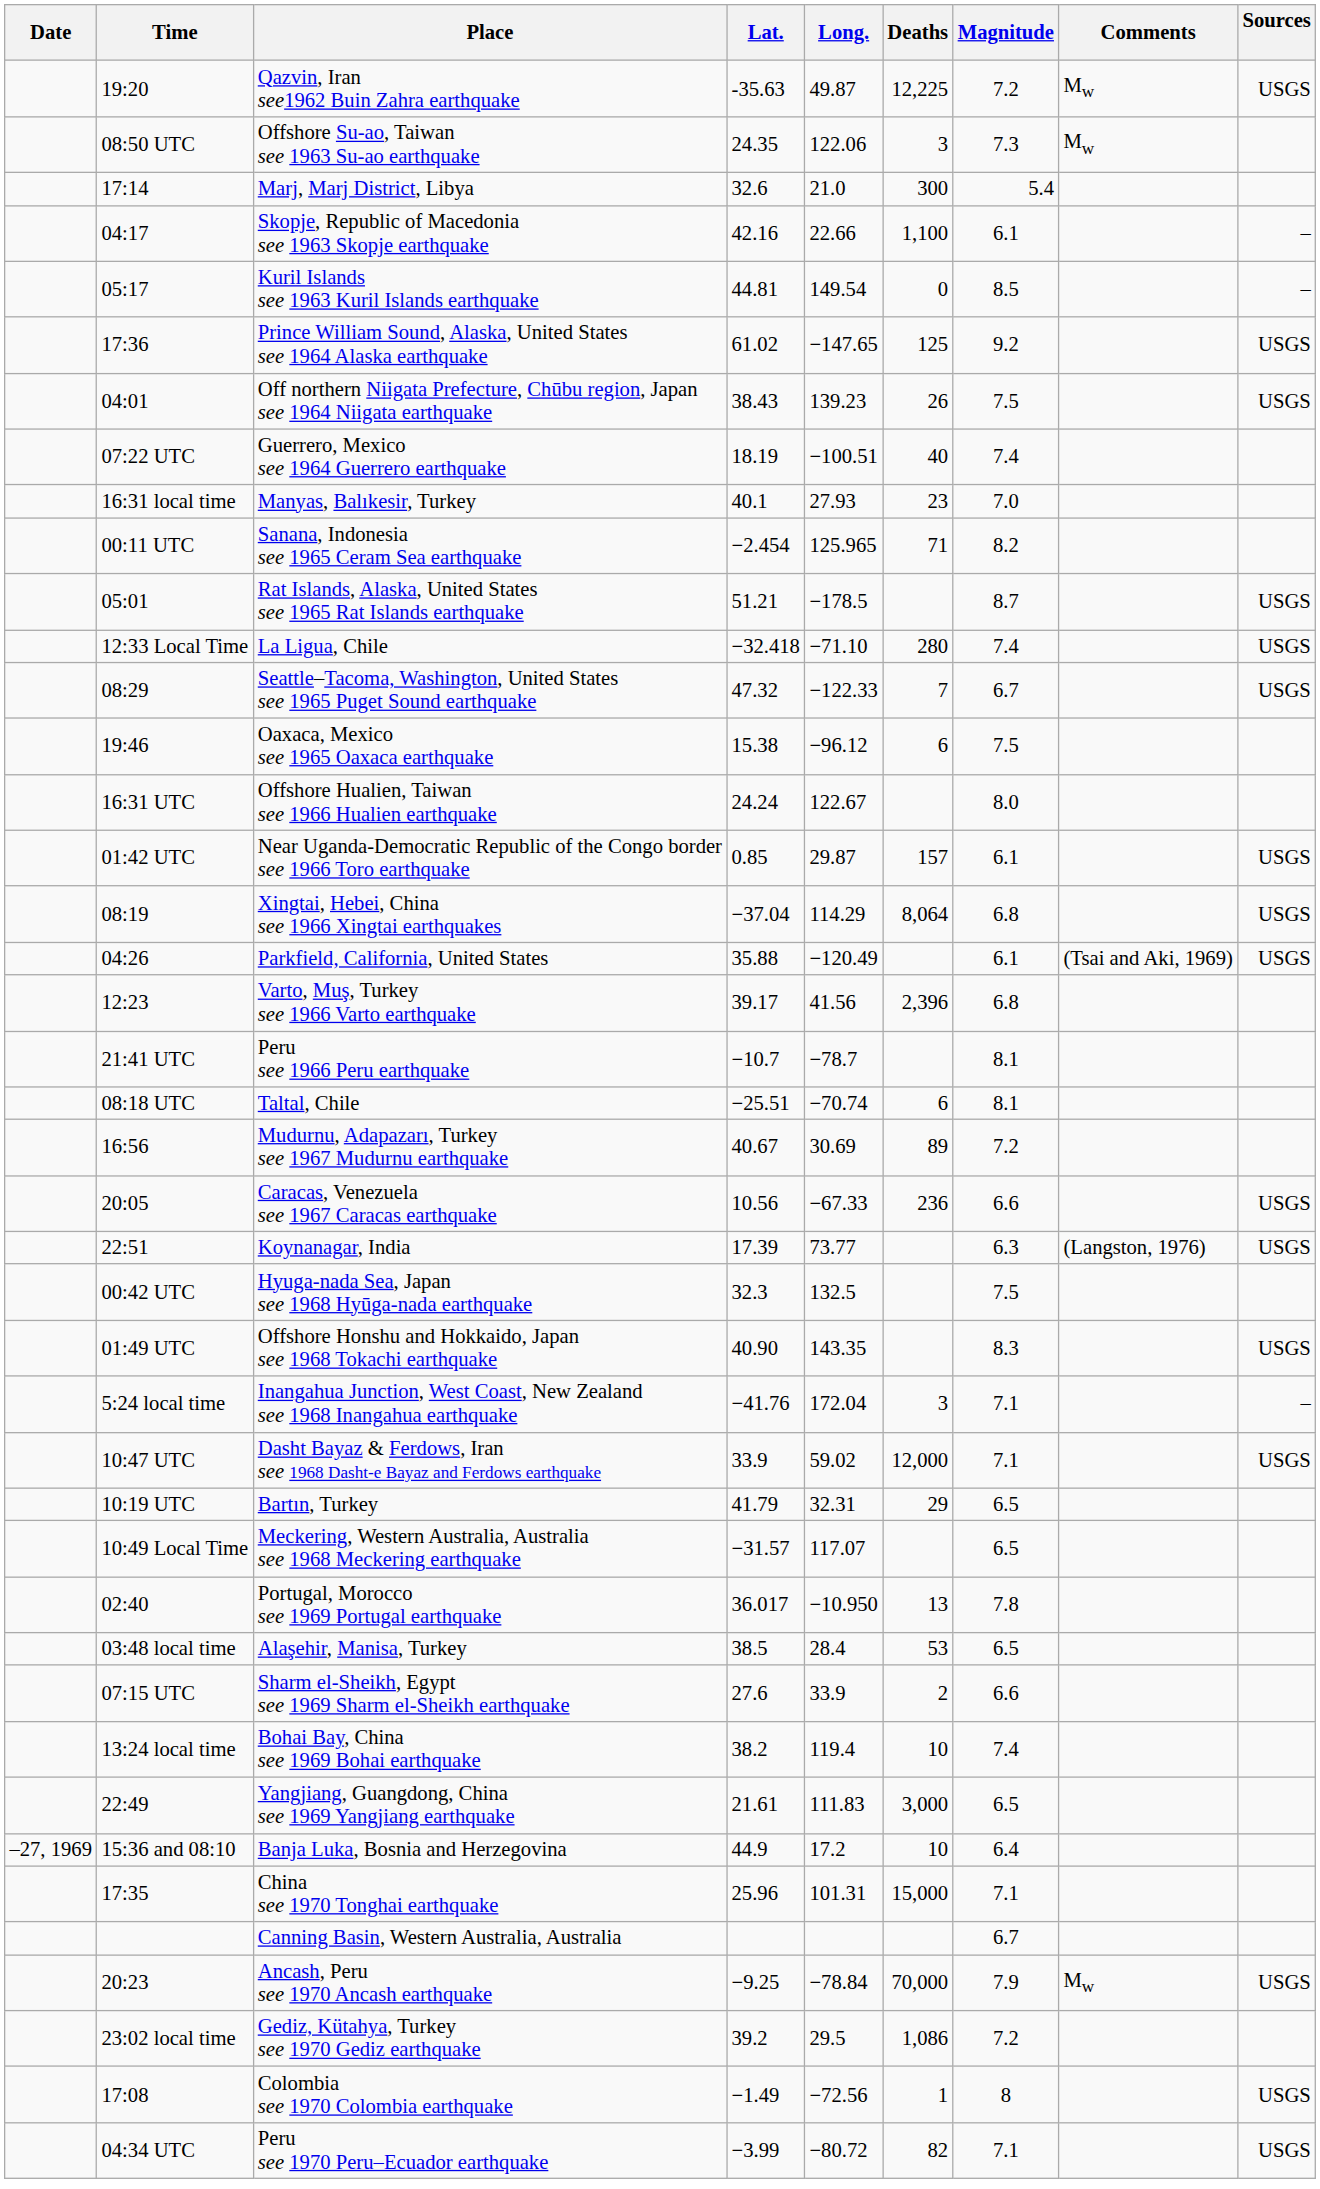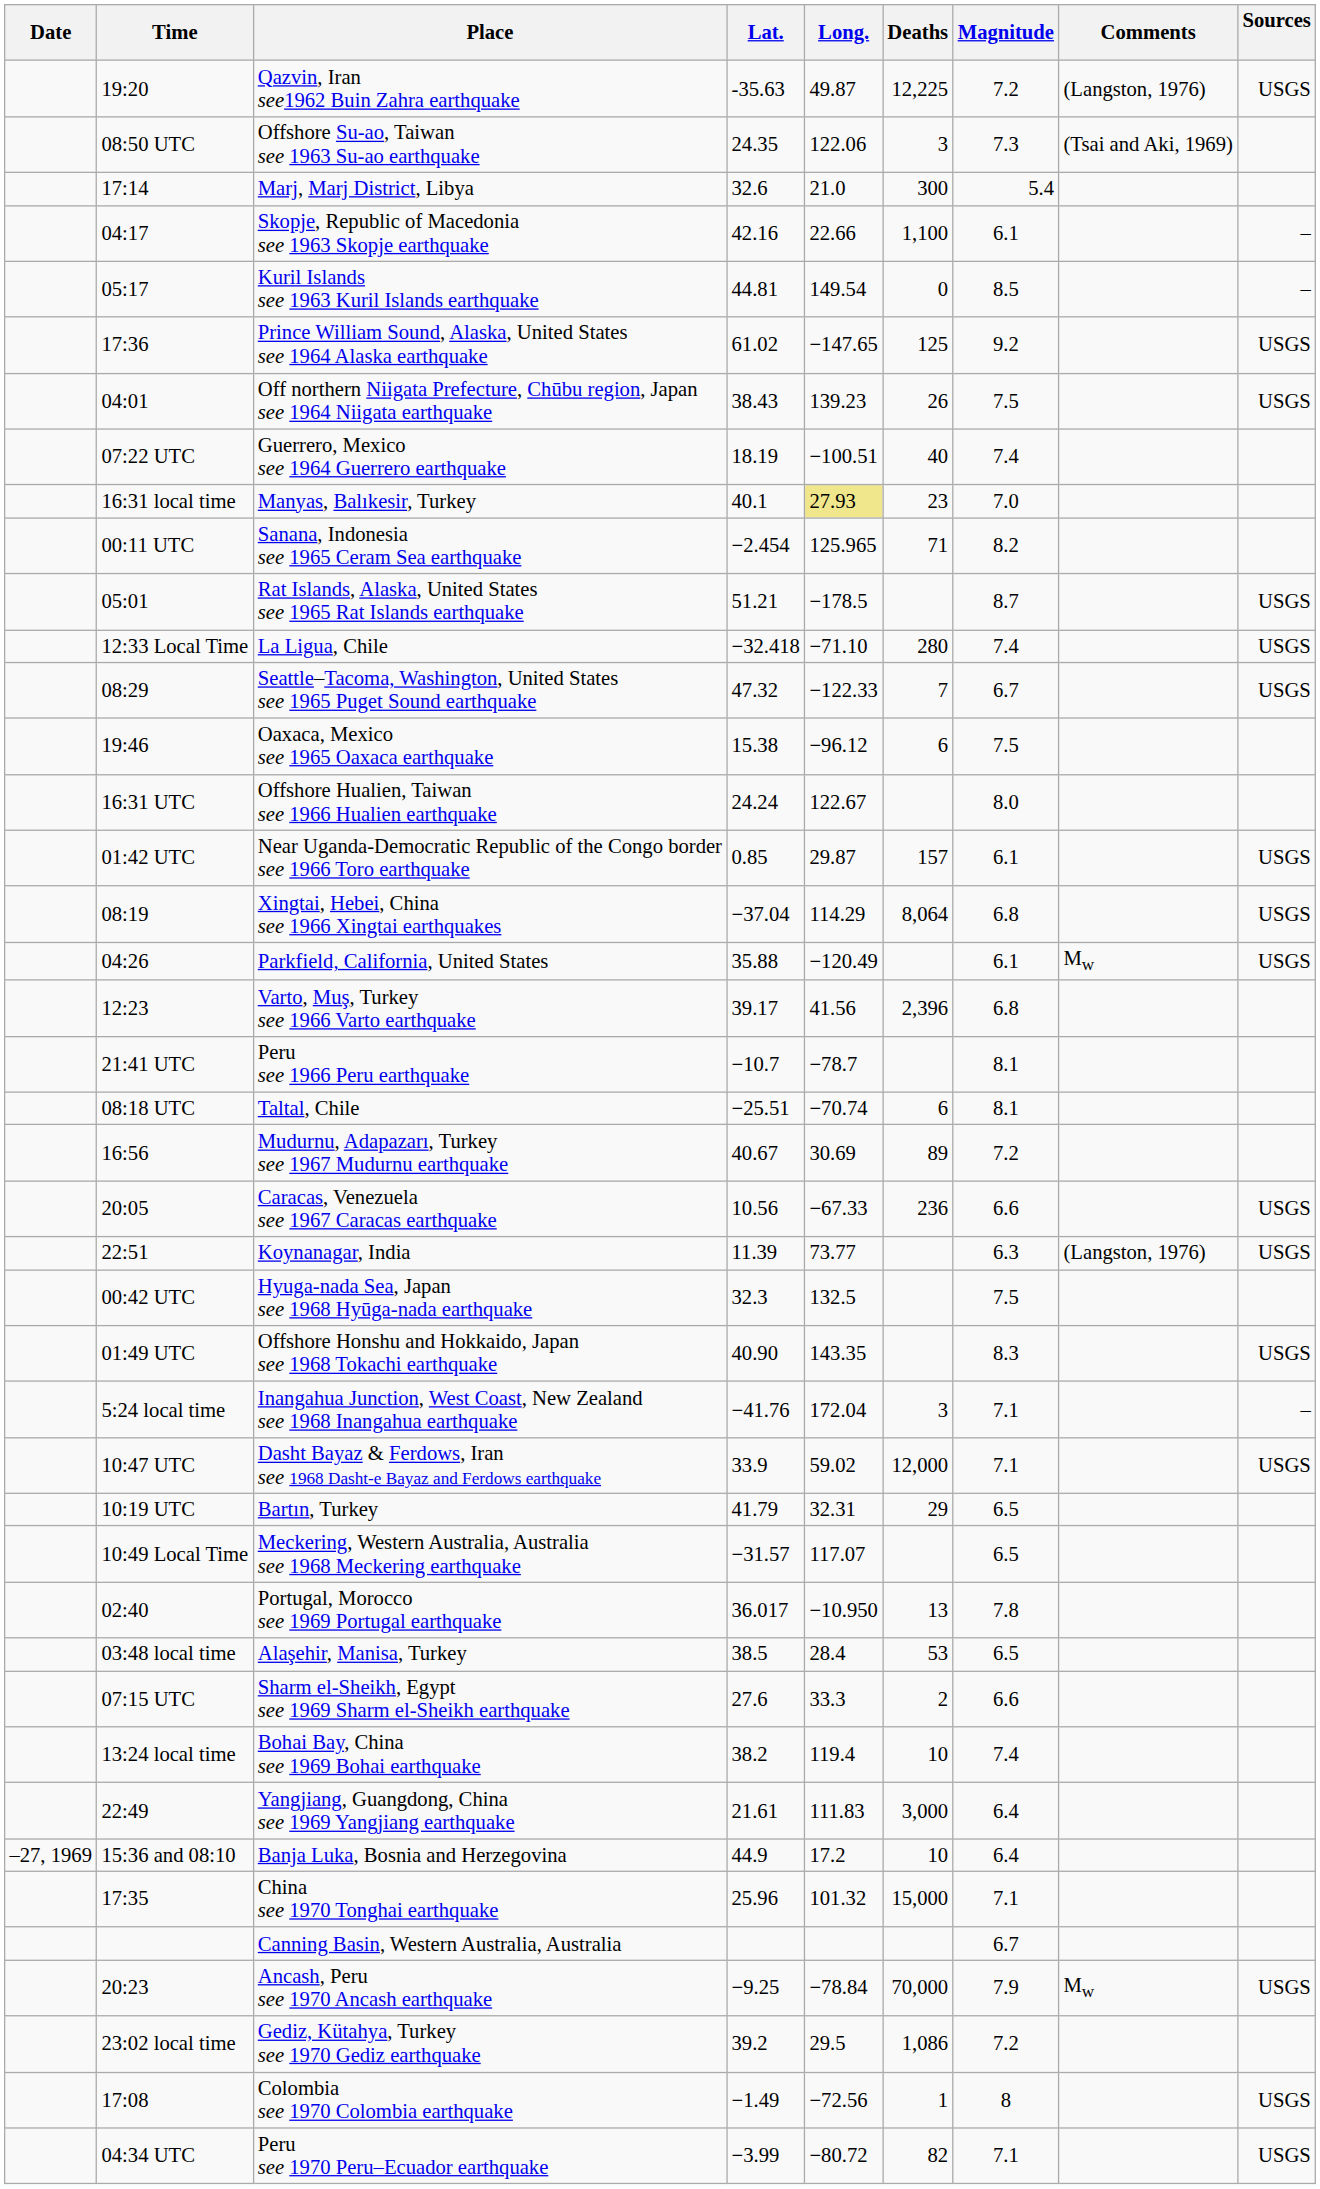 <table class="wikitable sortable">
 <tr>
 <th>Date</th>
 <th>Time</th>
 <th>Place</th>
 <th><a href='#'>Lat.</a></th>
 <th><a href='#'>Long.</a></th>
 <th> Deaths <br></th>
 <th> <a href='#'>Magnitude</a> <br></th>
 <th>Comments</th>
 <th>Sources <br> </th>
 </tr>
 <tr>
 <td></td>
 <td>19:20</td>
 <td><a href='#'>Qazvin</a>, Iran <br><em>see</em><a href='#'>1962 Buin Zahra earthquake</a></td>
 <td>-35.63</td>
 <td>49.87</td>
 <td align="right">12,225</td>
 <td align="center">7.2</td>
-<td>M<sub>w</sub></td>
+<td> (Langston, 1976)</td>
 <td align="right">USGS</td>
 </tr>
 <tr>
 <td></td>
 <td>08:50 UTC</td>
 <td>Offshore <a href='#'>Su-ao</a>, Taiwan<br><em>see</em> <a href='#'>1963 Su-ao earthquake</a></td>
 <td>24.35</td>
 <td>122.06</td>
 <td align="right">3</td>
 <td align="center">7.3</td>
-<td>M<sub>w</sub></td>
+<td> (Tsai and Aki, 1969)</td>
 <td align="right"></td>
 </tr>
 <tr>
 <td></td>
 <td>17:14</td>
 <td><a href='#'>Marj</a>, <a href='#'>Marj District</a>, Libya</td>
 <td>32.6</td>
 <td>21.0</td>
 <td align="right">300</td>
 <td align="right">5.4</td>
 <td></td>
 <td align="right"></td>
 </tr>
 <tr>
 <td></td>
 <td>04:17</td>
 <td><a href='#'>Skopje</a>, Republic of Macedonia <br><em>see</em> <a href='#'>1963 Skopje earthquake</a></td>
 <td>42.16</td>
 <td>22.66</td>
 <td align="right">1,100</td>
 <td align="center">6.1</td>
 <td></td>
 <td align="right">–</td>
 </tr>
 <tr>
 <td></td>
 <td>05:17</td>
 <td><a href='#'>Kuril Islands</a> <br><em>see</em> <a href='#'>1963 Kuril Islands earthquake</a></td>
 <td>44.81</td>
 <td>149.54</td>
 <td align="right">0</td>
 <td align="center">8.5</td>
 <td></td>
 <td align="right">–</td>
 </tr>
 <tr>
 <td></td>
 <td>17:36</td>
 <td><a href='#'>Prince William Sound</a>, <a href='#'>Alaska</a>, United States<br><em>see</em> <a href='#'>1964 Alaska earthquake</a></td>
 <td>61.02</td>
 <td>−147.65</td>
 <td align="right">125</td>
 <td align="center">9.2</td>
 <td></td>
 <td align="right">USGS</td>
 </tr>
 <tr>
 <td></td>
 <td>04:01</td>
 <td>Off northern <a href='#'>Niigata Prefecture</a>, <a href='#'>Chūbu region</a>, Japan<br><em>see</em> <a href='#'>1964 Niigata earthquake</a></td>
 <td>38.43</td>
 <td>139.23</td>
 <td align="right">26</td>
 <td align="center">7.5</td>
 <td></td>
 <td align="right">USGS</td>
 </tr>
 <tr>
 <td></td>
 <td>07:22 UTC</td>
 <td>Guerrero, Mexico<br><em>see</em> <a href='#'>1964 Guerrero earthquake</a></td>
 <td>18.19</td>
 <td>−100.51</td>
 <td align="right">40</td>
 <td align="center">7.4</td>
 <td></td>
 <td align="right"></td>
 </tr>
 <tr>
 <td></td>
 <td>16:31 local time</td>
 <td><a href='#'>Manyas</a>, <a href='#'>Balıkesir</a>, Turkey</td>
 <td>40.1</td>
-<td>27.93</td>
+<td style="background: khaki;">27.93</td>
 <td align="right">23</td>
 <td align="center">7.0</td>
 <td></td>
 <td align="right"></td>
 </tr>
 <tr>
 <td></td>
 <td>00:11 UTC</td>
 <td><a href='#'>Sanana</a>, Indonesia <br><em>see</em> <a href='#'>1965 Ceram Sea earthquake</a></td>
 <td>−2.454</td>
 <td>125.965</td>
 <td align="right">71</td>
 <td align="center">8.2</td>
 <td></td>
 <td align="right"></td>
 </tr>
 <tr>
 <td></td>
 <td>05:01</td>
 <td><a href='#'>Rat Islands</a>, <a href='#'>Alaska</a>, United States<br><em>see</em> <a href='#'>1965 Rat Islands earthquake</a></td>
 <td>51.21</td>
 <td>−178.5</td>
 <td></td>
 <td align="center">8.7</td>
 <td></td>
 <td align="right">USGS</td>
 </tr>
 <tr>
 <td></td>
 <td>12:33 Local Time</td>
 <td><a href='#'>La Ligua</a>, Chile</td>
 <td>−32.418</td>
 <td>−71.10</td>
 <td align="right">280</td>
 <td align="center">7.4</td>
 <td></td>
 <td align="right">USGS</td>
 </tr>
 <tr>
 <td></td>
 <td>08:29</td>
 <td><a href='#'>Seattle</a>–<a href='#'>Tacoma, Washington</a>, United States<br><em>see</em> <a href='#'>1965 Puget Sound earthquake</a></td>
 <td>47.32</td>
 <td>−122.33</td>
 <td align="right">7</td>
 <td align="center">6.7</td>
 <td></td>
 <td align="right">USGS</td>
 </tr>
 <tr>
 <td></td>
 <td>19:46</td>
 <td>Oaxaca, Mexico <br><em>see</em> <a href='#'>1965 Oaxaca earthquake</a></td>
 <td>15.38</td>
 <td>−96.12</td>
 <td align="right">6</td>
 <td align="center">7.5</td>
 <td></td>
 <td align="right"></td>
 </tr>
 <tr>
 <td></td>
 <td>16:31 UTC</td>
 <td>Offshore Hualien, Taiwan<br><em>see</em> <a href='#'>1966 Hualien earthquake</a></td>
 <td>24.24</td>
 <td>122.67</td>
 <td></td>
 <td align="center">8.0</td>
 <td></td>
 <td align="right"></td>
 </tr>
 <tr>
 <td></td>
 <td>01:42 UTC</td>
 <td>Near Uganda-Democratic Republic of the Congo border <br><em>see</em> <a href='#'>1966 Toro earthquake</a></td>
 <td>0.85</td>
 <td>29.87</td>
 <td align="right">157</td>
 <td align="center">6.1</td>
 <td></td>
 <td align="right">USGS</td>
 </tr>
 <tr>
 <td></td>
 <td>08:19</td>
 <td><a href='#'>Xingtai</a>, <a href='#'>Hebei</a>, China<br><em>see</em> <a href='#'>1966 Xingtai earthquakes</a></td>
 <td>−37.04</td>
 <td>114.29</td>
 <td align="right">8,064</td>
 <td align="center">6.8</td>
 <td></td>
 <td align="right">USGS</td>
 </tr>
 <tr>
 <td></td>
 <td>04:26</td>
 <td><a href='#'>Parkfield, California</a>, United States</td>
 <td>35.88</td>
 <td>−120.49</td>
 <td></td>
 <td align="center">6.1</td>
-<td> (Tsai and Aki, 1969)</td>
+<td>M<sub>w</sub></td>
 <td align="right">USGS</td>
 </tr>
 <tr>
 <td></td>
 <td>12:23</td>
 <td><a href='#'>Varto</a>, <a href='#'>Muş</a>, Turkey <br><em>see</em> <a href='#'>1966 Varto earthquake</a></td>
 <td>39.17</td>
 <td>41.56</td>
 <td align="right">2,396</td>
 <td align="center">6.8</td>
 <td></td>
 <td align="right"></td>
 </tr>
 <tr>
 <td></td>
 <td>21:41 UTC</td>
 <td>Peru <br><em>see</em> <a href='#'>1966 Peru earthquake</a></td>
 <td>−10.7</td>
 <td>−78.7</td>
 <td align="right"></td>
 <td align="center">8.1</td>
 <td></td>
 <td align="right"></td>
 </tr>
 <tr>
 <td></td>
 <td>08:18 UTC</td>
 <td><a href='#'>Taltal</a>, Chile</td>
 <td>−25.51</td>
 <td>−70.74</td>
 <td align="right">6</td>
 <td align="center">8.1</td>
 <td></td>
 <td align="right"></td>
 </tr>
 <tr>
 <td></td>
 <td>16:56</td>
 <td><a href='#'>Mudurnu</a>, <a href='#'>Adapazarı</a>, Turkey <br><em>see</em> <a href='#'>1967 Mudurnu earthquake</a></td>
 <td>40.67</td>
 <td>30.69</td>
 <td align="right">89</td>
 <td align="center">7.2</td>
 <td></td>
 <td align="right"></td>
 </tr>
 <tr>
 <td></td>
 <td>20:05</td>
 <td><a href='#'>Caracas</a>, Venezuela<br><em>see</em> <a href='#'>1967 Caracas earthquake</a></td>
 <td>10.56</td>
 <td>−67.33</td>
 <td align="right">236</td>
 <td align="center">6.6</td>
 <td></td>
 <td align="right">USGS</td>
 </tr>
 <tr>
 <td></td>
 <td>22:51</td>
 <td><a href='#'>Koynanagar</a>, India</td>
-<td>17.39</td>
+<td>11.39</td>
 <td>73.77</td>
 <td></td>
 <td align="center">6.3</td>
 <td> (Langston, 1976)</td>
 <td align="right">USGS</td>
 </tr>
 <tr>
 <td></td>
 <td>00:42 UTC</td>
 <td><a href='#'>Hyuga-nada Sea</a>, Japan<br><em>see</em> <a href='#'>1968 Hyūga-nada earthquake</a></td>
 <td>32.3</td>
 <td>132.5</td>
 <td align="right"></td>
 <td align="center">7.5</td>
 <td></td>
 <td align="right"></td>
 </tr>
 <tr>
 <td></td>
 <td>01:49 UTC</td>
 <td>Offshore Honshu and Hokkaido, Japan<br><em>see</em> <a href='#'>1968 Tokachi earthquake</a></td>
 <td>40.90</td>
 <td>143.35</td>
 <td align="right"></td>
 <td align="center">8.3</td>
 <td></td>
 <td align="right">USGS</td>
 </tr>
 <tr>
 <td></td>
 <td>5:24 local time</td>
 <td><a href='#'>Inangahua Junction</a>, <a href='#'>West Coast</a>, New Zealand <br><em>see</em> <a href='#'>1968 Inangahua earthquake</a></td>
 <td>−41.76</td>
 <td>172.04</td>
 <td align="right">3</td>
 <td align="center">7.1</td>
 <td></td>
 <td align="right">–</td>
 </tr>
 <tr>
 <td></td>
 <td>10:47 UTC</td>
 <td><a href='#'>Dasht Bayaz</a> & <a href='#'>Ferdows</a>, Iran<br><em>see</em> <small><a href='#'>1968 Dasht-e Bayaz and Ferdows earthquake</a></small></td>
 <td>33.9</td>
 <td>59.02</td>
 <td align="right">12,000</td>
 <td align="center">7.1</td>
 <td></td>
 <td align="right">USGS</td>
 </tr>
 <tr>
 <td></td>
 <td>10:19 UTC</td>
 <td><a href='#'>Bartın</a>, Turkey</td>
 <td>41.79</td>
 <td>32.31</td>
 <td align="right">29</td>
 <td align="center">6.5</td>
 <td></td>
 <td align="right"></td>
 </tr>
 <tr>
 <td></td>
 <td>10:49 Local Time</td>
 <td><a href='#'>Meckering</a>, Western Australia, Australia<br><em>see</em> <a href='#'>1968 Meckering earthquake</a></td>
 <td>−31.57</td>
 <td>117.07</td>
 <td align="right"></td>
 <td align="center">6.5</td>
 <td></td>
 <td></td>
 </tr>
 <tr>
 <td></td>
 <td>02:40</td>
 <td>Portugal, Morocco<br><em>see</em> <a href='#'>1969 Portugal earthquake</a></td>
 <td>36.017</td>
 <td>−10.950</td>
 <td align="right">13</td>
 <td align="center">7.8</td>
 <td></td>
 <td align="right"></td>
 </tr>
 <tr>
 <td></td>
 <td>03:48 local time</td>
 <td><a href='#'>Alaşehir</a>, <a href='#'>Manisa</a>, Turkey</td>
 <td>38.5</td>
 <td>28.4</td>
 <td align="right">53</td>
 <td align="center">6.5</td>
 <td></td>
 <td align="right"></td>
 </tr>
 <tr>
 <td></td>
 <td>07:15 UTC</td>
 <td><a href='#'>Sharm el-Sheikh</a>, Egypt <br> <em>see</em> <a href='#'>1969 Sharm el-Sheikh earthquake</a></td>
 <td>27.6</td>
-<td>33.9</td>
+<td>33.3</td>
 <td align="right">2</td>
 <td align="center">6.6</td>
 <td></td>
 <td align="right"></td>
 </tr>
 <tr>
 <td></td>
 <td>13:24 local time</td>
 <td><a href='#'>Bohai Bay</a>, China<br><em>see</em> <a href='#'>1969 Bohai earthquake</a></td>
 <td>38.2</td>
 <td>119.4</td>
 <td align="right">10</td>
 <td align="center">7.4</td>
 <td></td>
 <td align="right"></td>
 </tr>
 <tr>
 <td></td>
 <td>22:49</td>
 <td><a href='#'>Yangjiang</a>, Guangdong, China<br><em>see</em> <a href='#'>1969 Yangjiang earthquake</a></td>
 <td>21.61</td>
 <td>111.83</td>
 <td align="right">3,000</td>
-<td align="center">6.5</td>
+<td align="center">6.4</td>
 <td></td>
 <td align="right"></td>
 </tr>
 <tr>
 <td>–27, 1969</td>
 <td>15:36 and 08:10</td>
 <td><a href='#'>Banja Luka</a>, Bosnia and Herzegovina</td>
 <td>44.9</td>
 <td>17.2</td>
 <td align="right">10</td>
 <td align="center">6.4</td>
 <td></td>
 <td align="right"></td>
 </tr>
 <tr>
 <td></td>
 <td>17:35</td>
 <td>China<br><em>see</em> <a href='#'>1970 Tonghai earthquake</a></td>
 <td>25.96</td>
-<td>101.31</td>
+<td>101.32</td>
 <td align="right">15,000</td>
 <td align="center">7.1</td>
 <td></td>
 <td align="right"></td>
 </tr>
 <tr>
 <td></td>
 <td></td>
 <td><a href='#'>Canning Basin</a>, Western Australia, Australia</td>
 <td></td>
 <td></td>
 <td align="right"></td>
 <td align="center">6.7</td>
 <td></td>
 <td align="right"></td>
 </tr>
 <tr>
 <td></td>
 <td>20:23</td>
 <td><a href='#'>Ancash</a>, Peru <br> <em>see</em> <a href='#'>1970 Ancash earthquake</a></td>
 <td>−9.25</td>
 <td>−78.84</td>
 <td align="right">70,000</td>
 <td align="center">7.9</td>
 <td>M<sub>w</sub></td>
 <td align="right">USGS</td>
 </tr>
 <tr>
 <td></td>
 <td>23:02 local time</td>
 <td><a href='#'>Gediz, Kütahya</a>, Turkey <br> <em>see</em> <a href='#'>1970 Gediz earthquake</a></td>
 <td>39.2</td>
 <td>29.5</td>
 <td align="right">1,086</td>
 <td align="center">7.2</td>
 <td></td>
 <td align="right"></td>
 </tr>
 <tr>
 <td></td>
 <td>17:08</td>
 <td>Colombia <br> <em>see</em> <a href='#'>1970 Colombia earthquake</a></td>
 <td>−1.49</td>
 <td>−72.56</td>
 <td align="right">1</td>
 <td align="center">8</td>
 <td></td>
 <td align="right">USGS</td>
 </tr>
 <tr>
 <td></td>
 <td>04:34 UTC</td>
 <td>Peru<br><em>see</em> <a href='#'>1970 Peru–Ecuador earthquake</a></td>
 <td>−3.99</td>
 <td>−80.72</td>
 <td align="right">82</td>
 <td align="center">7.1</td>
 <td></td>
 <td align="right">USGS</td>
 </tr>
 </table>
